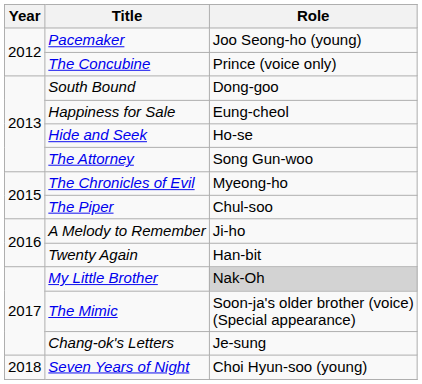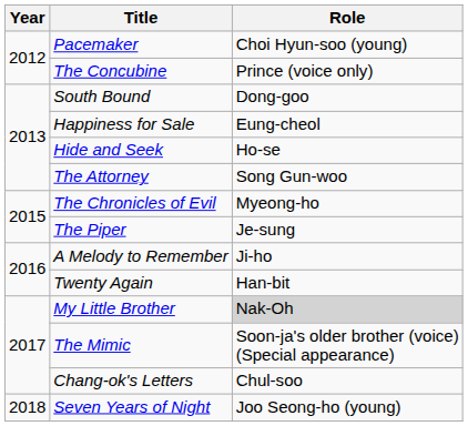 <table class="wikitable">
 <tr>
 <th width=10>Year</th>
 <th>Title</th>
 <th>Role</th>
 </tr>
 <tr>
 <td rowspan=2>2012</td>
 <td><em><a href='#'>Pacemaker</a></em></td>
-<td>Joo Seong-ho (young)</td>
+<td>Choi Hyun-soo (young)</td>
 </tr>
 <tr>
 <td><em><a href='#'>The Concubine</a></em></td>
 <td>Prince (voice only)</td>
 </tr>
 <tr>
 <td rowspan=4>2013</td>
 <td><em>South Bound</em></td>
 <td>Dong-goo</td>
 </tr>
 <tr>
 <td><em>Happiness for Sale</em></td>
 <td>Eung-cheol</td>
 </tr>
 <tr>
 <td><em><a href='#'>Hide and Seek</a></em></td>
 <td>Ho-se</td>
 </tr>
 <tr>
 <td><em><a href='#'>The Attorney</a></em></td>
 <td>Song Gun-woo</td>
 </tr>
 <tr>
 <td rowspan=2>2015</td>
 <td><em><a href='#'>The Chronicles of Evil</a></em></td>
 <td>Myeong-ho</td>
 </tr>
 <tr>
 <td><em><a href='#'>The Piper</a></em></td>
-<td>Chul-soo</td>
+<td>Je-sung</td>
 </tr>
 <tr>
 <td rowspan=2>2016</td>
 <td><em>A Melody to Remember</em></td>
 <td>Ji-ho</td>
 </tr>
 <tr>
 <td><em>Twenty Again</em></td>
 <td>Han-bit</td>
 </tr>
 <tr>
 <td rowspan=3>2017</td>
 <td><em><a href='#'>My Little Brother</a></em></td>
 <td style="background: lightgrey;">Nak-Oh</td>
 </tr>
 <tr>
 <td><em><a href='#'>The Mimic</a></em></td>
 <td>Soon-ja's older brother (voice) <br> (Special appearance)</td>
 </tr>
 <tr>
 <td><em>Chang-ok's Letters</em></td>
-<td>Je-sung</td>
+<td>Chul-soo</td>
 </tr>
 <tr>
 <td>2018</td>
 <td><em><a href='#'>Seven Years of Night</a></em></td>
-<td>Choi Hyun-soo (young)</td>
+<td>Joo Seong-ho (young)</td>
 </tr>
 </table>
